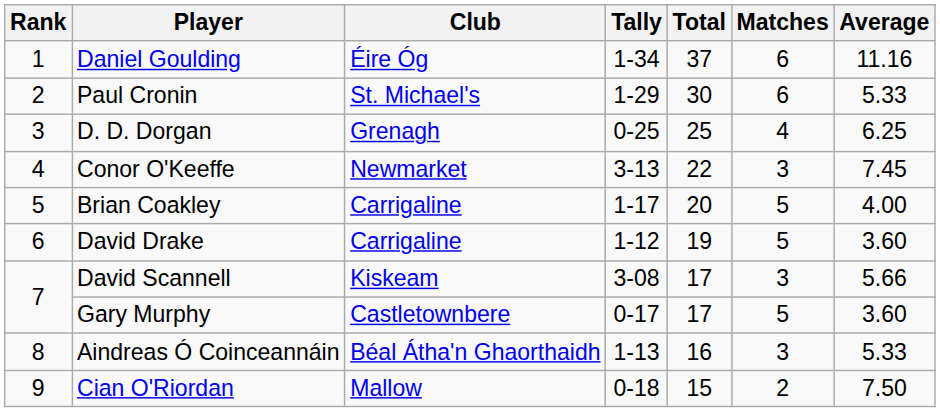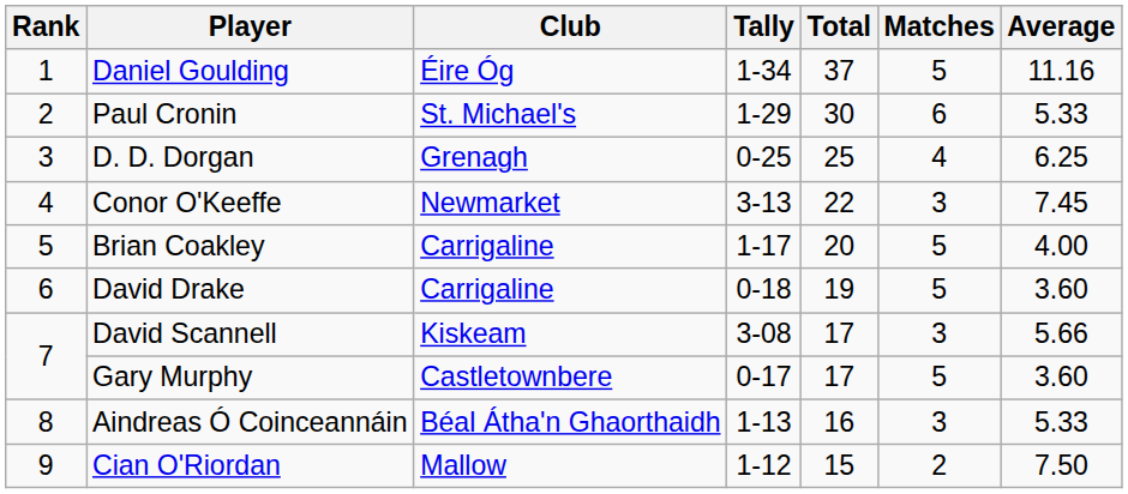 <table class="wikitable">
 <tr>
 <th>Rank</th>
 <th>Player</th>
 <th>Club</th>
 <th>Tally</th>
 <th>Total</th>
 <th>Matches</th>
 <th>Average</th>
 </tr>
 <tr>
 <td rowspan="1" style="text-align:center;">1</td>
 <td><a href='#'>Daniel Goulding</a></td>
 <td><a href='#'>Éire Óg</a></td>
 <td align=center>1-34</td>
 <td align=center>37</td>
-<td align=center>6</td>
+<td align=center>5</td>
 <td align=center>11.16</td>
 </tr>
 <tr>
 <td rowspan="1" style="text-align:center;">2</td>
 <td>Paul Cronin</td>
 <td><a href='#'>St. Michael's</a></td>
 <td align=center>1-29</td>
 <td align=center>30</td>
 <td align=center>6</td>
 <td align=center>5.33</td>
 </tr>
 <tr>
 <td rowspan="1" style="text-align:center;">3</td>
 <td>D. D. Dorgan</td>
 <td><a href='#'>Grenagh</a></td>
 <td align=center>0-25</td>
 <td align=center>25</td>
 <td align=center>4</td>
 <td align=center>6.25</td>
 </tr>
 <tr>
 <td rowspan="1" style="text-align:center;">4</td>
 <td>Conor O'Keeffe</td>
 <td><a href='#'>Newmarket</a></td>
 <td align=center>3-13</td>
 <td align=center>22</td>
 <td align=center>3</td>
 <td align=center>7.45</td>
 </tr>
 <tr>
 <td rowspan="1" style="text-align:center;">5</td>
 <td>Brian Coakley</td>
 <td><a href='#'>Carrigaline</a></td>
 <td align=center>1-17</td>
 <td align=center>20</td>
 <td align=center>5</td>
 <td align=center>4.00</td>
 </tr>
 <tr>
 <td rowspan="1" style="text-align:center;">6</td>
 <td>David Drake</td>
 <td><a href='#'>Carrigaline</a></td>
-<td align=center>1-12</td>
+<td align=center>0-18</td>
 <td align=center>19</td>
 <td align=center>5</td>
 <td align=center>3.60</td>
 </tr>
 <tr>
 <td rowspan="2" style="text-align:center;">7</td>
 <td>David Scannell</td>
 <td><a href='#'>Kiskeam</a></td>
 <td align=center>3-08</td>
 <td align=center>17</td>
 <td align=center>3</td>
 <td align=center>5.66</td>
 </tr>
 <tr>
 <td>Gary Murphy</td>
 <td><a href='#'>Castletownbere</a></td>
 <td align=center>0-17</td>
 <td align=center>17</td>
 <td align=center>5</td>
 <td align=center>3.60</td>
 </tr>
 <tr>
 <td rowspan="1" style="text-align:center;">8</td>
 <td>Aindreas Ó Coinceannáin</td>
 <td><a href='#'>Béal Átha'n Ghaorthaidh</a></td>
 <td align=center>1-13</td>
 <td align=center>16</td>
 <td align=center>3</td>
 <td align=center>5.33</td>
 </tr>
 <tr>
 <td rowspan="1" style="text-align:center;">9</td>
 <td><a href='#'>Cian O'Riordan</a></td>
 <td><a href='#'>Mallow</a></td>
-<td align=center>0-18</td>
+<td align=center>1-12</td>
 <td align=center>15</td>
 <td align=center>2</td>
 <td align=center>7.50</td>
 </tr>
 </table>
